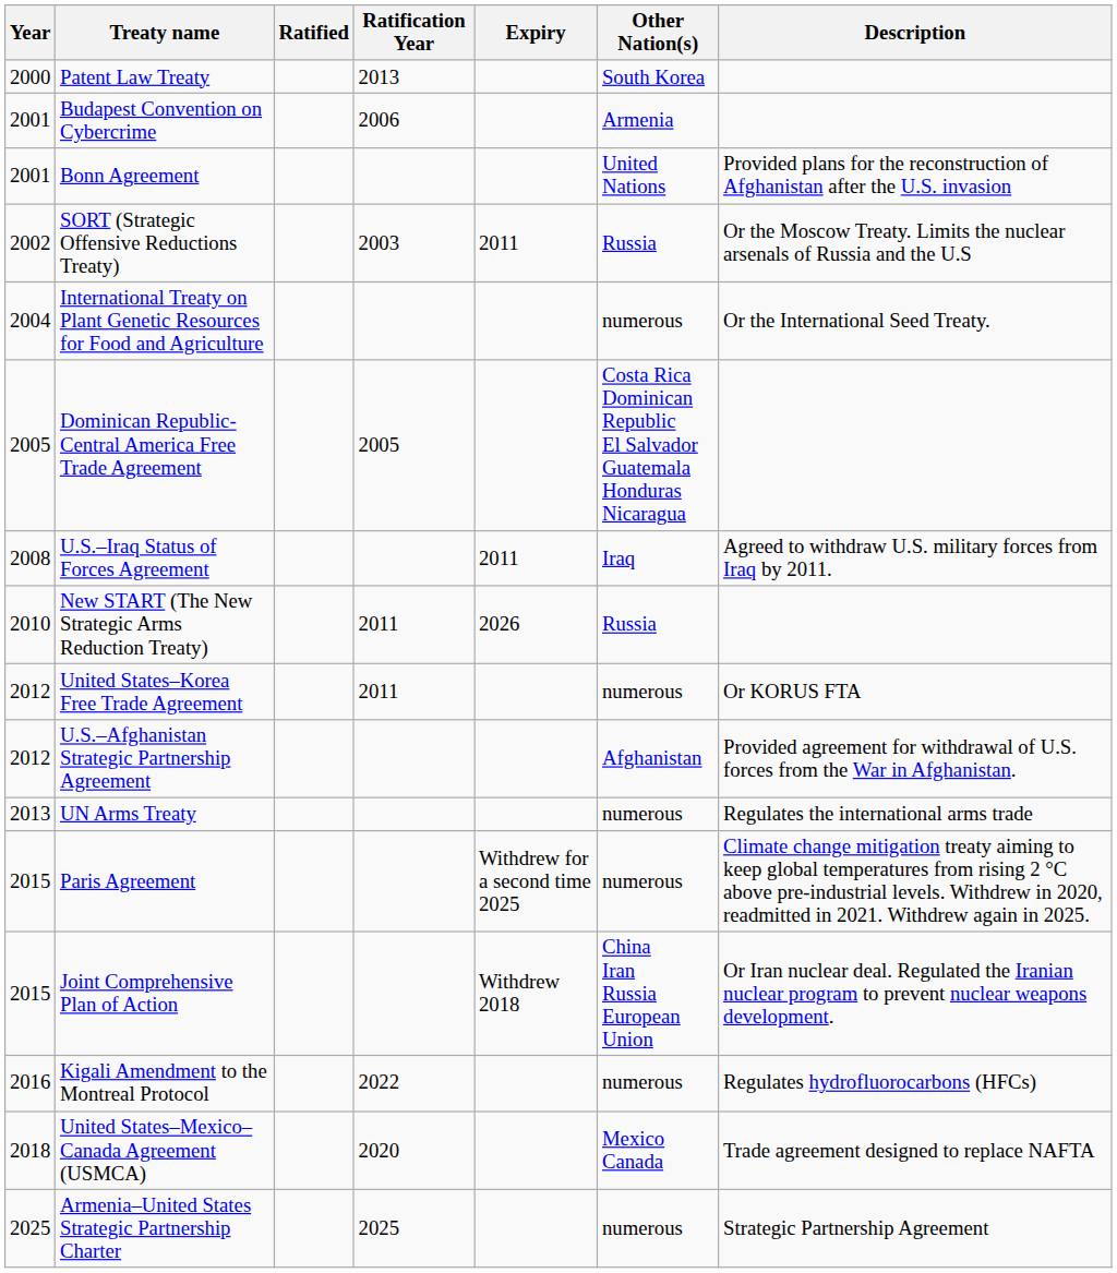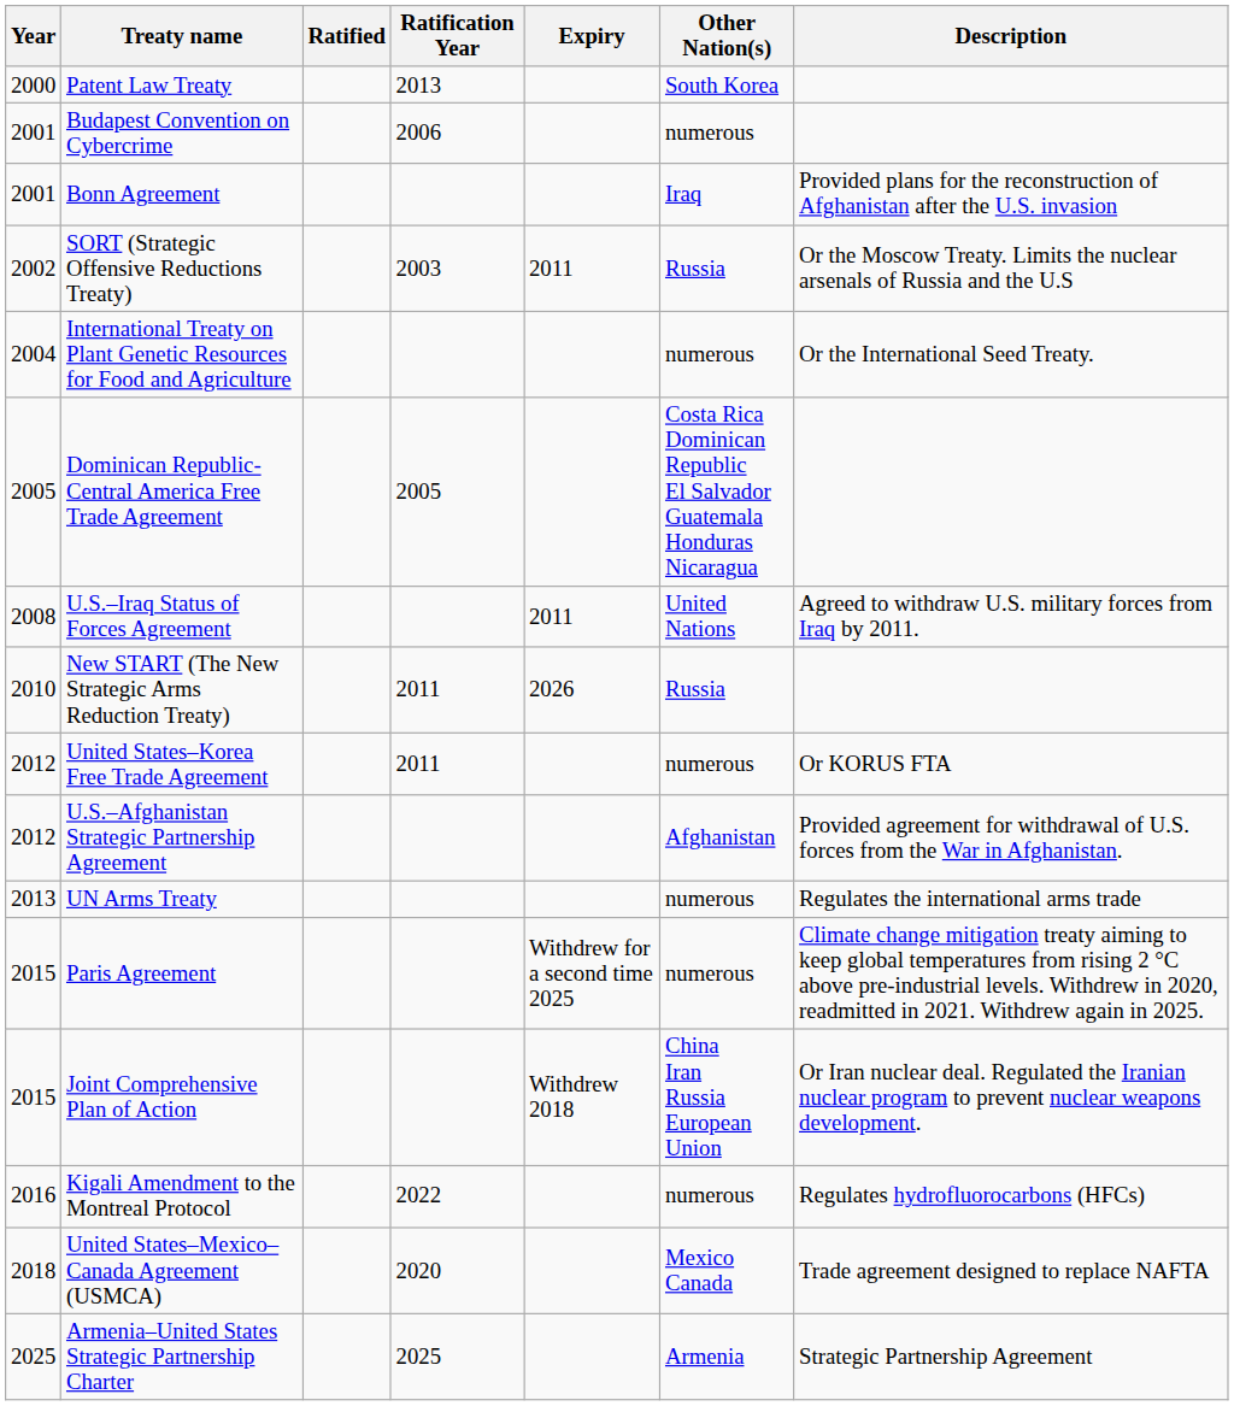 <table class="sortable wikitable">
 <tr>
 <th>Year</th>
 <th>Treaty name</th>
 <th>Ratified</th>
 <th>Ratification Year</th>
 <th>Expiry</th>
 <th>Other Nation(s)</th>
 <th>Description</th>
 </tr>
 <tr>
 <td>2000</td>
 <td><a href='#'>Patent Law Treaty</a></td>
 <td></td>
 <td>2013</td>
 <td></td>
 <td><a href='#'>South Korea</a></td>
 <td></td>
 </tr>
 <tr>
 <td>2001</td>
 <td><a href='#'>Budapest Convention on Cybercrime</a></td>
 <td></td>
 <td>2006</td>
 <td></td>
-<td><a href='#'>Armenia</a></td>
+<td>numerous</td>
 <td></td>
 </tr>
 <tr>
 <td>2001</td>
 <td><a href='#'>Bonn Agreement</a></td>
 <td></td>
 <td></td>
 <td></td>
-<td><a href='#'>United Nations</a></td>
+<td><a href='#'>Iraq</a></td>
 <td>Provided plans for the reconstruction of <a href='#'>Afghanistan</a> after the <a href='#'>U.S. invasion</a></td>
 </tr>
 <tr>
 <td>2002</td>
 <td><a href='#'>SORT</a> (Strategic Offensive Reductions Treaty)</td>
 <td></td>
 <td>2003</td>
 <td>2011</td>
 <td><a href='#'>Russia</a></td>
 <td>Or the Moscow Treaty. Limits the nuclear arsenals of Russia and the U.S</td>
 </tr>
 <tr>
 <td>2004</td>
 <td><a href='#'>International Treaty on Plant Genetic Resources for Food and Agriculture</a></td>
 <td></td>
 <td></td>
 <td></td>
 <td>numerous</td>
 <td>Or the International Seed Treaty.</td>
 </tr>
 <tr>
 <td>2005</td>
 <td><a href='#'>Dominican Republic-Central America Free Trade Agreement</a></td>
 <td></td>
 <td>2005</td>
 <td></td>
 <td><a href='#'>Costa Rica</a><br><a href='#'>Dominican Republic</a><br><a href='#'>El Salvador</a><br><a href='#'>Guatemala</a><br><a href='#'>Honduras</a><br><a href='#'>Nicaragua</a></td>
 <td></td>
 </tr>
 <tr>
 <td>2008</td>
 <td><a href='#'>U.S.–Iraq Status of Forces Agreement</a></td>
 <td></td>
 <td></td>
 <td>2011</td>
-<td><a href='#'>Iraq</a></td>
+<td><a href='#'>United Nations</a></td>
 <td>Agreed to withdraw U.S. military forces from <a href='#'>Iraq</a> by 2011.</td>
 </tr>
 <tr>
 <td>2010</td>
 <td><a href='#'>New START</a> (The New Strategic Arms Reduction Treaty)</td>
 <td></td>
 <td>2011</td>
 <td>2026</td>
 <td><a href='#'>Russia</a></td>
 <td></td>
 </tr>
 <tr>
 <td>2012</td>
 <td><a href='#'>United States–Korea Free Trade Agreement</a></td>
 <td></td>
 <td>2011</td>
 <td></td>
 <td>numerous</td>
 <td>Or KORUS FTA</td>
 </tr>
 <tr>
 <td>2012</td>
 <td><a href='#'>U.S.–Afghanistan Strategic Partnership Agreement</a></td>
 <td></td>
 <td></td>
 <td></td>
 <td><a href='#'>Afghanistan</a></td>
 <td>Provided agreement for withdrawal of U.S. forces from the <a href='#'>War in Afghanistan</a>.</td>
 </tr>
 <tr>
 <td>2013</td>
 <td><a href='#'>UN Arms Treaty</a></td>
 <td></td>
 <td></td>
 <td></td>
 <td>numerous</td>
 <td>Regulates the international arms trade</td>
 </tr>
 <tr>
 <td>2015</td>
 <td><a href='#'>Paris Agreement</a></td>
 <td></td>
 <td></td>
 <td>Withdrew for a second time 2025</td>
 <td>numerous</td>
 <td><a href='#'>Climate change mitigation</a> treaty aiming to keep global temperatures from rising 2 °C above pre-industrial levels. Withdrew in 2020, readmitted in 2021. Withdrew again in 2025.</td>
 </tr>
 <tr>
 <td>2015</td>
 <td><a href='#'>Joint Comprehensive Plan of Action</a></td>
 <td></td>
 <td></td>
 <td>Withdrew 2018</td>
 <td><a href='#'>China</a><br><a href='#'>Iran</a><br><a href='#'>Russia</a><br><a href='#'>European Union</a></td>
 <td>Or Iran nuclear deal. Regulated the <a href='#'>Iranian nuclear program</a> to prevent <a href='#'>nuclear weapons development</a>.</td>
 </tr>
 <tr>
 <td>2016</td>
 <td><a href='#'>Kigali Amendment</a> to the Montreal Protocol</td>
 <td></td>
 <td>2022</td>
 <td></td>
 <td>numerous</td>
 <td>Regulates <a href='#'>hydrofluorocarbons</a> (HFCs)</td>
 </tr>
 <tr>
 <td>2018</td>
 <td><a href='#'>United States–Mexico–Canada Agreement</a> (USMCA)</td>
 <td></td>
 <td>2020</td>
 <td></td>
 <td><a href='#'>Mexico</a><br><a href='#'>Canada</a></td>
 <td>Trade agreement designed to replace NAFTA</td>
 </tr>
 <tr>
 <td>2025</td>
 <td><a href='#'>Armenia–United States Strategic Partnership Charter</a></td>
 <td></td>
 <td>2025</td>
 <td></td>
-<td>numerous</td>
+<td><a href='#'>Armenia</a></td>
 <td>Strategic Partnership Agreement</td>
 </tr>
 </table>
